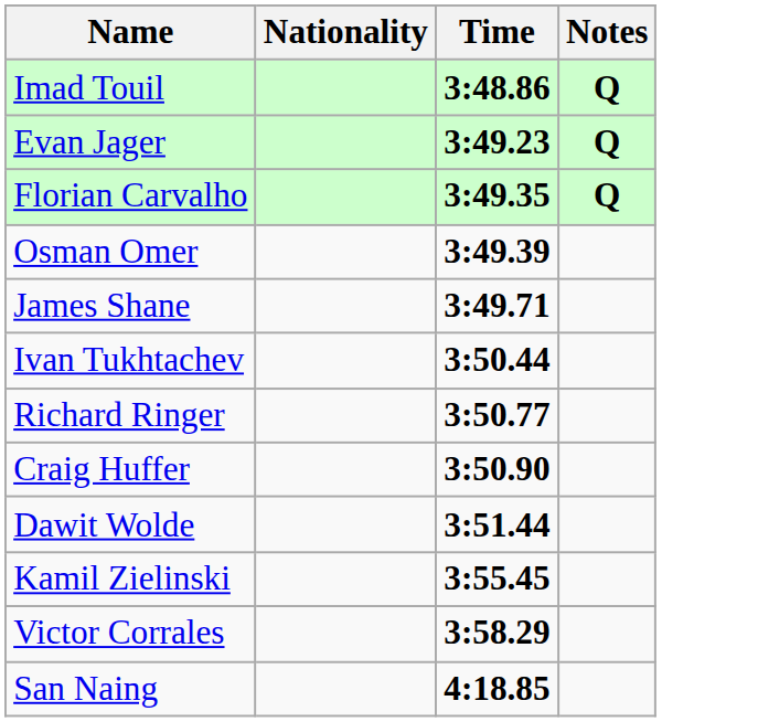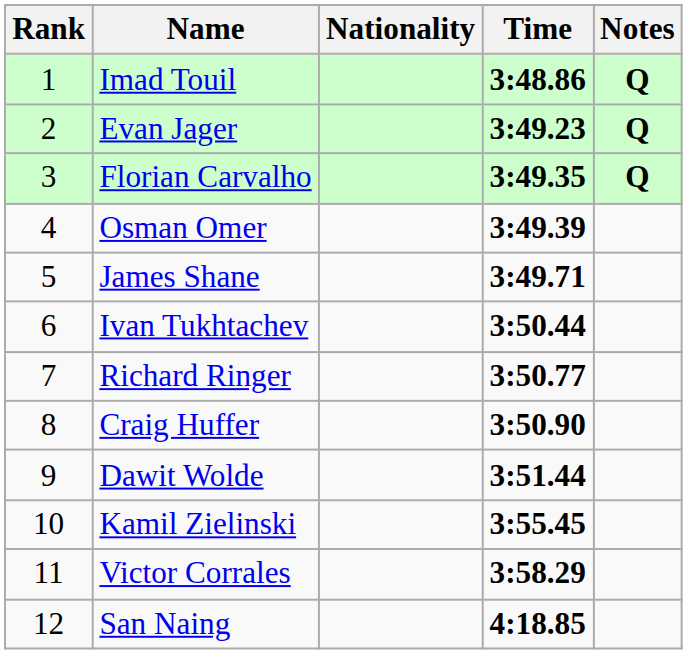 <table class="wikitable sortable" style="text-align:center">
 <tr>
+<th>Rank</th>
 <th>Name</th>
 <th>Nationality</th>
 <th>Time</th>
 <th>Notes</th>
 </tr>
 <tr bgcolor=ccffcc>
+<td>1</td>
 <td align=left><a href='#'>Imad Touil</a></td>
 <td align=left></td>
 <td><strong>3:48.86</strong></td>
 <td><strong>Q</strong></td>
 </tr>
 <tr bgcolor=ccffcc>
+<td>2</td>
 <td align=left><a href='#'>Evan Jager</a></td>
 <td align=left></td>
 <td><strong>3:49.23</strong></td>
 <td><strong>Q</strong></td>
 </tr>
 <tr bgcolor=ccffcc>
+<td>3</td>
 <td align=left><a href='#'>Florian Carvalho</a></td>
 <td align=left></td>
 <td><strong>3:49.35</strong></td>
 <td><strong>Q</strong></td>
 </tr>
 <tr>
+<td>4</td>
 <td align=left><a href='#'>Osman Omer</a></td>
 <td align=left></td>
 <td><strong>3:49.39</strong></td>
 <td></td>
 </tr>
 <tr>
+<td>5</td>
 <td align=left><a href='#'>James Shane</a></td>
 <td align=left></td>
 <td><strong>3:49.71</strong></td>
 <td></td>
 </tr>
 <tr>
+<td>6</td>
 <td align=left><a href='#'>Ivan Tukhtachev</a></td>
 <td align=left></td>
 <td><strong>3:50.44</strong></td>
 <td></td>
 </tr>
 <tr>
+<td>7</td>
 <td align=left><a href='#'>Richard Ringer</a></td>
 <td align=left></td>
 <td><strong>3:50.77</strong></td>
 <td></td>
 </tr>
 <tr>
+<td>8</td>
 <td align=left><a href='#'>Craig Huffer</a></td>
 <td align=left></td>
 <td><strong>3:50.90</strong></td>
 <td></td>
 </tr>
 <tr>
+<td>9</td>
 <td align=left><a href='#'>Dawit Wolde</a></td>
 <td align=left></td>
 <td><strong>3:51.44</strong></td>
 <td></td>
 </tr>
 <tr>
+<td>10</td>
 <td align=left><a href='#'>Kamil Zielinski</a></td>
 <td align=left></td>
 <td><strong>3:55.45</strong></td>
 <td></td>
 </tr>
 <tr>
+<td>11</td>
 <td align=left><a href='#'>Victor Corrales</a></td>
 <td align=left></td>
 <td><strong>3:58.29</strong></td>
 <td></td>
 </tr>
 <tr>
+<td>12</td>
 <td align=left><a href='#'>San Naing</a></td>
 <td align=left></td>
 <td><strong>4:18.85</strong></td>
 <td></td>
 </tr>
 </table>
